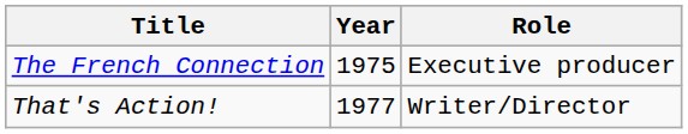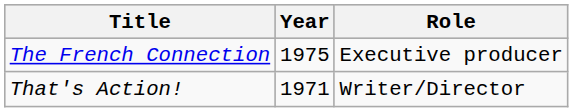 <table class="wikitable">
 <tr>
 <th>Title</th>
 <th>Year</th>
 <th>Role</th>
 </tr>
 <tr>
 <td><a href='#'><em>The French Connection</em></a></td>
 <td>1975</td>
 <td>Executive producer</td>
 </tr>
 <tr>
 <td><em>That's Action!</em></td>
-<td>1977</td>
+<td>1971</td>
 <td>Writer/Director</td>
 </tr>
 </table>
